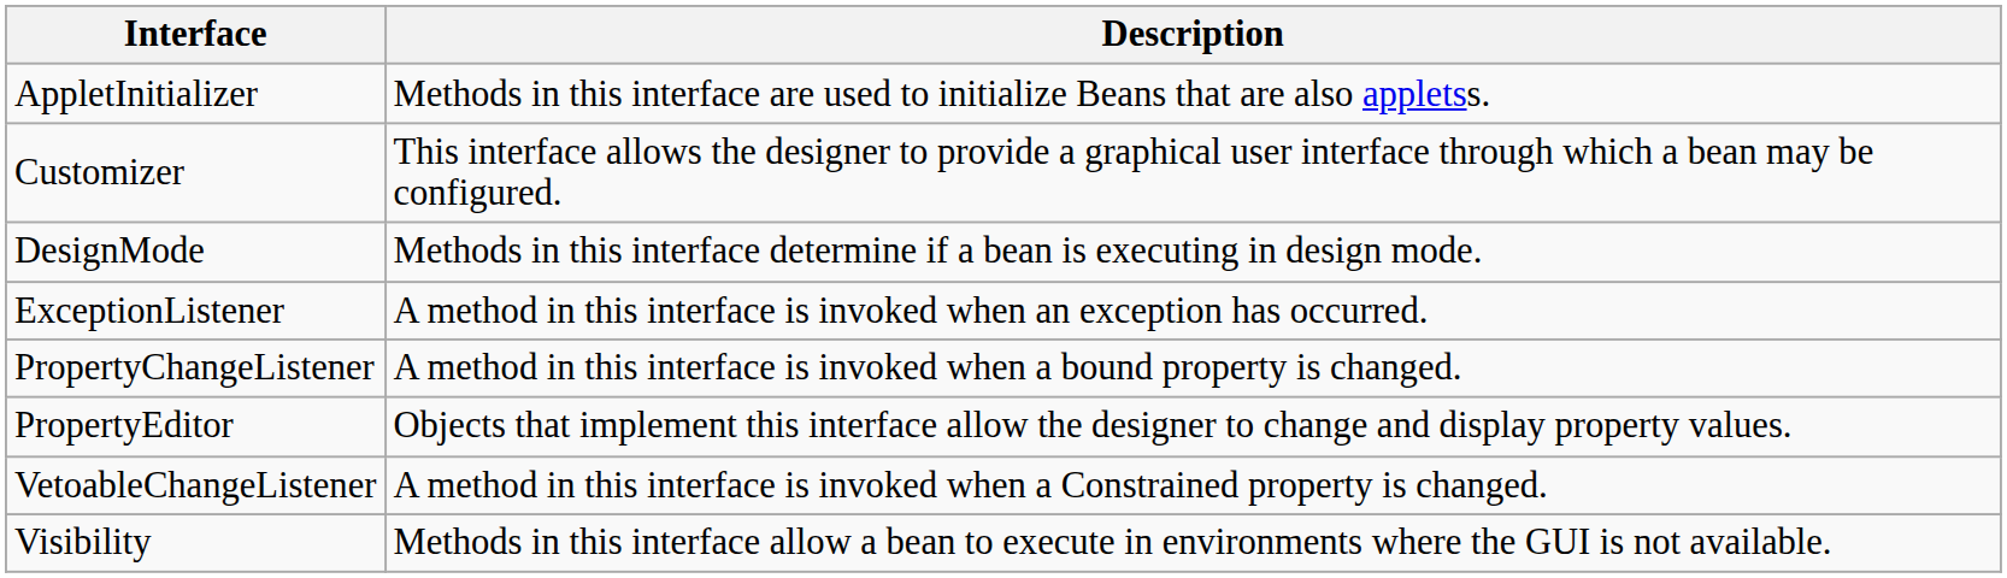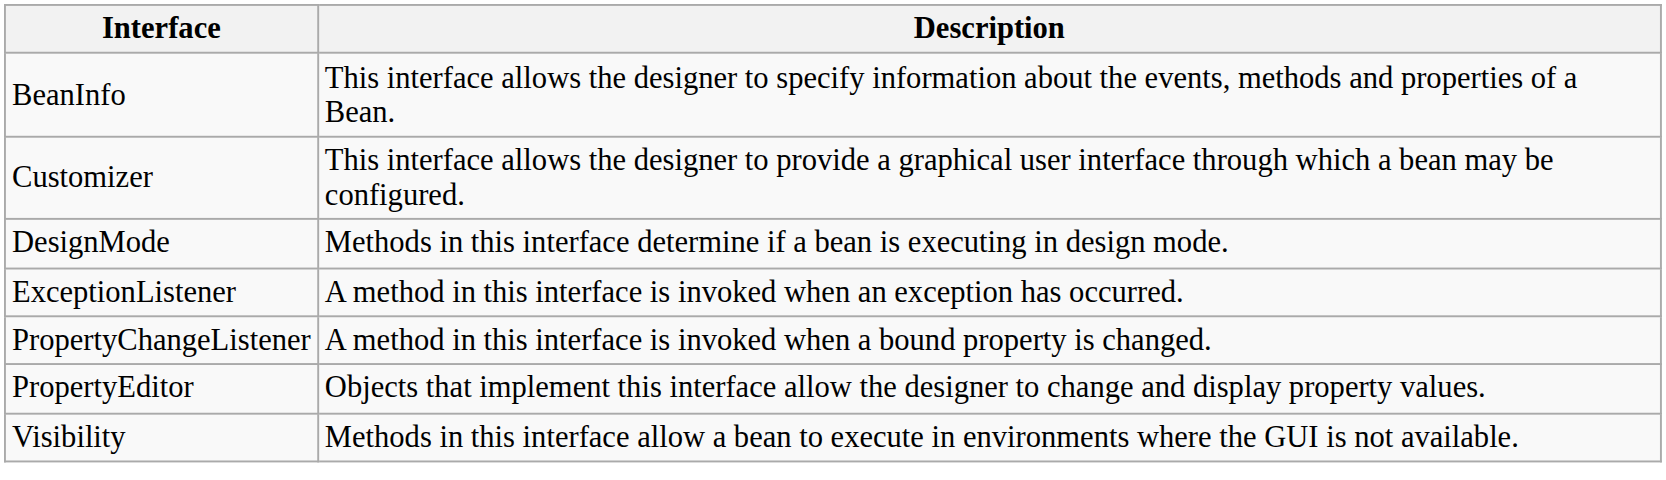 <table class="wikitable sortable">
 <tr>
 <th>Interface</th>
 <th>Description</th>
 </tr>
-<tr>
-<td>AppletInitializer</td>
-<td>Methods in this interface are used to initialize Beans that are also <a href='#'>applets</a>s.</td>
+<tr java>
+<td>BeanInfo</td>
+<td>This interface allows the designer to specify information about the events, methods and properties of a Bean.</td>
 </tr>
 <tr>
 <td>Customizer</td>
 <td>This interface allows the designer to provide a graphical user interface through which a bean may be configured.</td>
 </tr>
 <tr>
 <td>DesignMode</td>
 <td>Methods in this interface determine if a bean is executing in design mode.</td>
 </tr>
 <tr>
 <td>ExceptionListener</td>
 <td>A method in this interface is invoked when an exception has occurred.</td>
 </tr>
 <tr>
 <td>PropertyChangeListener</td>
 <td>A method in this interface is invoked when a bound property is changed.</td>
 </tr>
 <tr>
 <td>PropertyEditor</td>
 <td>Objects that implement this interface allow the designer to change and display property values.</td>
 </tr>
 <tr>
-<td>VetoableChangeListener</td>
-<td>A method in this interface is invoked when a Constrained property is changed.</td>
-</tr>
-<tr>
 <td>Visibility</td>
 <td>Methods in this interface allow a bean to execute in environments where the GUI is not available.</td>
 </tr>
 </table>
